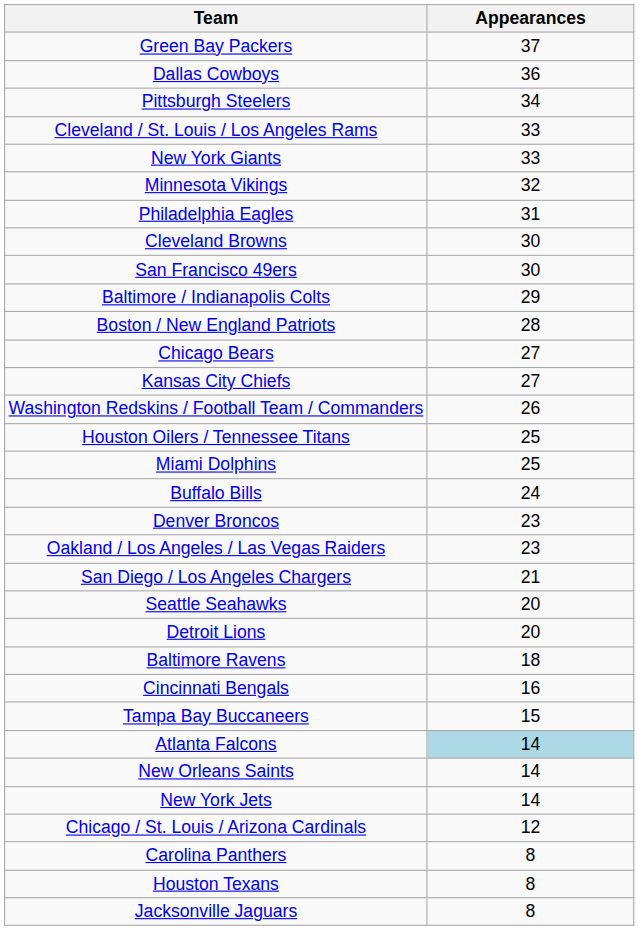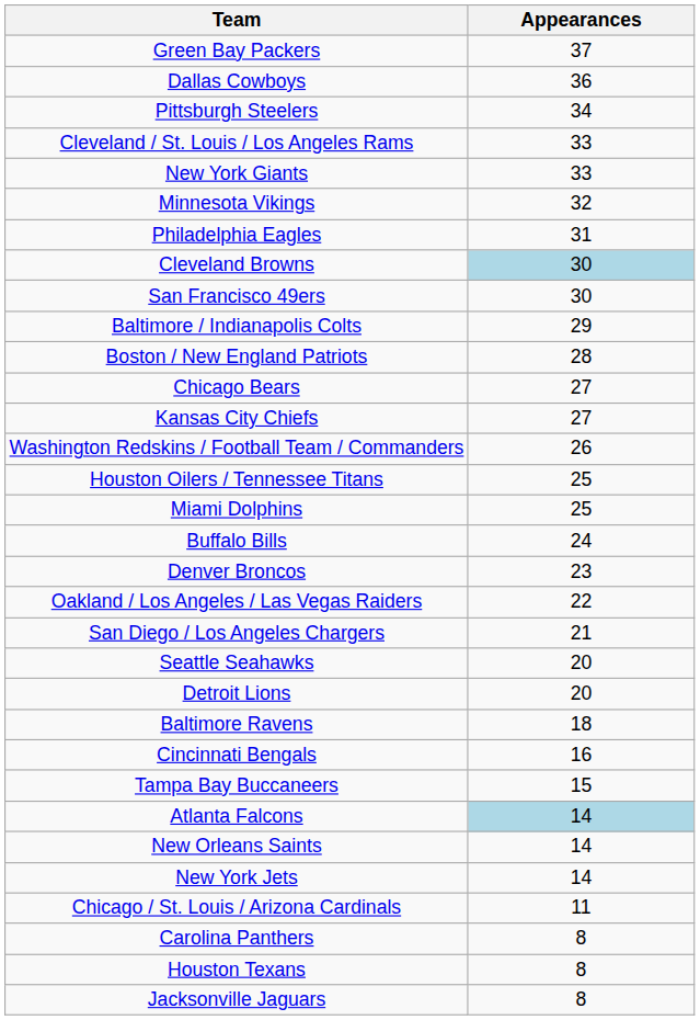 <table class="wikitable sortable" style="text-align:center">
 <tr>
 <th>Team</th>
 <th style="width:180px">Appearances</th>
 </tr>
 <tr>
 <td><a href='#'>Green Bay Packers</a></td>
 <td>37</td>
 </tr>
 <tr>
 <td><a href='#'>Dallas Cowboys</a></td>
 <td>36</td>
 </tr>
 <tr>
 <td><a href='#'>Pittsburgh Steelers</a></td>
 <td>34</td>
 </tr>
 <tr>
 <td><a href='#'>Cleveland / St. Louis / Los Angeles Rams</a></td>
 <td>33</td>
 </tr>
 <tr>
 <td><a href='#'>New York Giants</a></td>
 <td>33</td>
 </tr>
 <tr>
 <td><a href='#'>Minnesota Vikings</a></td>
 <td>32</td>
 </tr>
 <tr>
 <td><a href='#'>Philadelphia Eagles</a></td>
 <td>31</td>
 </tr>
 <tr>
 <td><a href='#'>Cleveland Browns</a></td>
-<td>30</td>
+<td style="background: lightblue;">30</td>
 </tr>
 <tr>
 <td><a href='#'>San Francisco 49ers</a></td>
 <td>30</td>
 </tr>
 <tr>
 <td><a href='#'>Baltimore / Indianapolis Colts</a></td>
 <td>29</td>
 </tr>
 <tr>
 <td><a href='#'>Boston / New England Patriots</a></td>
 <td>28</td>
 </tr>
 <tr>
 <td><a href='#'>Chicago Bears</a></td>
 <td>27</td>
 </tr>
 <tr>
 <td><a href='#'>Kansas City Chiefs</a></td>
 <td>27</td>
 </tr>
 <tr>
 <td><a href='#'>Washington Redskins / Football Team / Commanders</a></td>
 <td>26</td>
 </tr>
 <tr>
 <td><a href='#'>Houston Oilers / Tennessee Titans</a></td>
 <td>25</td>
 </tr>
 <tr>
 <td><a href='#'>Miami Dolphins</a></td>
 <td>25</td>
 </tr>
 <tr>
 <td><a href='#'>Buffalo Bills</a></td>
 <td>24</td>
 </tr>
 <tr>
 <td><a href='#'>Denver Broncos</a></td>
 <td>23</td>
 </tr>
 <tr>
 <td><a href='#'>Oakland / Los Angeles / Las Vegas Raiders</a></td>
-<td>23</td>
+<td>22</td>
 </tr>
 <tr>
 <td><a href='#'>San Diego / Los Angeles Chargers</a></td>
 <td>21</td>
 </tr>
 <tr>
 <td><a href='#'>Seattle Seahawks</a></td>
 <td>20</td>
 </tr>
 <tr>
 <td><a href='#'>Detroit Lions</a></td>
 <td>20</td>
 </tr>
 <tr>
 <td><a href='#'>Baltimore Ravens</a></td>
 <td>18</td>
 </tr>
 <tr>
 <td><a href='#'>Cincinnati Bengals</a></td>
 <td>16</td>
 </tr>
 <tr>
 <td><a href='#'>Tampa Bay Buccaneers</a></td>
 <td>15</td>
 </tr>
 <tr>
 <td><a href='#'>Atlanta Falcons</a></td>
 <td style="background: lightblue;">14</td>
 </tr>
 <tr>
 <td><a href='#'>New Orleans Saints</a></td>
 <td>14</td>
 </tr>
 <tr>
 <td><a href='#'>New York Jets</a></td>
 <td>14</td>
 </tr>
 <tr>
 <td><a href='#'>Chicago / St. Louis / Arizona Cardinals</a></td>
-<td>12</td>
+<td>11</td>
 </tr>
 <tr>
 <td><a href='#'>Carolina Panthers</a></td>
 <td>8</td>
 </tr>
 <tr>
 <td><a href='#'>Houston Texans</a></td>
 <td>8</td>
 </tr>
 <tr>
 <td><a href='#'>Jacksonville Jaguars</a></td>
 <td>8</td>
 </tr>
 </table>
